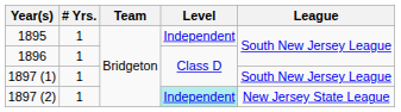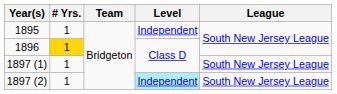 <table class="wikitable" style="text-align:center; font-size: 95%;">
 <tr>
 <th>Year(s)</th>
 <th># Yrs.</th>
 <th>Team</th>
 <th>Level</th>
 <th>League</th>
 </tr>
 <tr>
 <td>1895</td>
 <td>1</td>
 <td rowspan=4>Bridgeton</td>
 <td><a href='#'>Independent</a></td>
 <td rowspan=2><a href='#'>South New Jersey League</a></td>
 </tr>
 <tr>
 <td>1896</td>
-<td>1</td>
+<td style="background: gold;">1</td>
 <td rowspan=2><a href='#'>Class D</a></td>
 </tr>
 <tr>
 <td>1897 (1)</td>
 <td>1</td>
 <td><a href='#'>South New Jersey League</a></td>
 </tr>
 <tr>
 <td>1897 (2)</td>
 <td>1</td>
 <td style="background: paleturquoise;"><a href='#'>Independent</a></td>
-<td><a href='#'>New Jersey State League</a></td>
+<td><a href='#'>South New Jersey League</a></td>
 </tr>
 </table>
